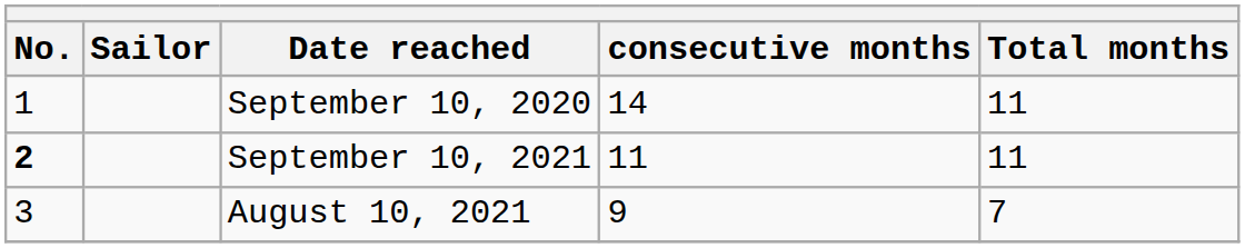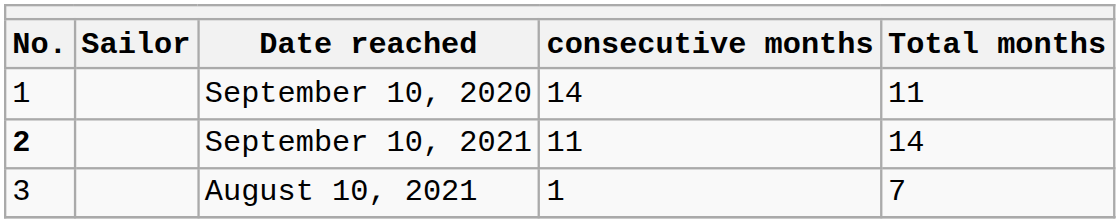 <table class="sortable wikitable">
 <tr>
 <th colspan="5"></th>
 </tr>
 <tr>
 <th>No.</th>
 <th>Sailor</th>
 <th>Date reached</th>
 <th>consecutive months</th>
 <th>Total months</th>
 </tr>
 <tr>
 <td>1</td>
 <td></td>
 <td>September 10, 2020</td>
 <td>14</td>
 <td>11</td>
 </tr>
 <tr>
 <td><strong>2</strong></td>
 <td></td>
 <td>September 10, 2021</td>
 <td>11</td>
-<td>11</td>
+<td>14</td>
 </tr>
 <tr>
 <td>3</td>
 <td></td>
 <td>August 10, 2021</td>
-<td>9</td>
+<td>1</td>
 <td>7</td>
 </tr>
 <tr>
 </tr>
 </table>
